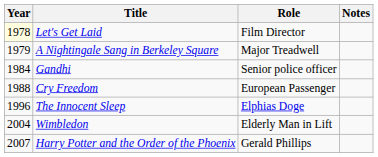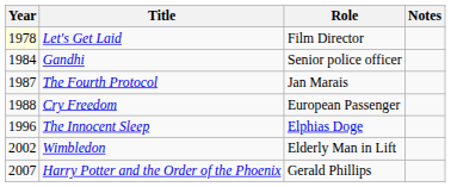 <table class="wikitable">
 <tr>
 <th>Year</th>
 <th>Title</th>
 <th>Role</th>
 <th>Notes</th>
 </tr>
 <tr>
 <td style="background: lightyellow;">1978</td>
 <td><em><a href='#'>Let's Get Laid</a></em></td>
 <td>Film Director</td>
 <td></td>
 </tr>
 <tr>
-<td>1979</td>
-<td><em><a href='#'>A Nightingale Sang in Berkeley Square</a></em></td>
-<td>Major Treadwell</td>
+<td>1984</td>
+<td><em><a href='#'>Gandhi</a></em></td>
+<td>Senior police officer</td>
 <td></td>
 </tr>
 <tr>
-<td>1984</td>
-<td><em><a href='#'>Gandhi</a></em></td>
-<td>Senior police officer</td>
+<td>1987</td>
+<td><em><a href='#'>The Fourth Protocol</a></em></td>
+<td>Jan Marais</td>
 <td></td>
 </tr>
 <tr>
 <td>1988</td>
 <td><em><a href='#'>Cry Freedom</a></em></td>
 <td>European Passenger</td>
 <td></td>
 </tr>
 <tr>
 <td>1996</td>
 <td><em><a href='#'>The Innocent Sleep</a></em></td>
 <td><a href='#'>Elphias Doge</a></td>
 <td></td>
 </tr>
 <tr>
-<td>2004</td>
+<td>2002</td>
 <td><em><a href='#'>Wimbledon</a></em></td>
 <td>Elderly Man in Lift</td>
 <td></td>
 </tr>
 <tr>
 <td>2007</td>
 <td><em><a href='#'>Harry Potter and the Order of the Phoenix</a></em></td>
 <td>Gerald Phillips</td>
 <td></td>
 </tr>
 </table>
